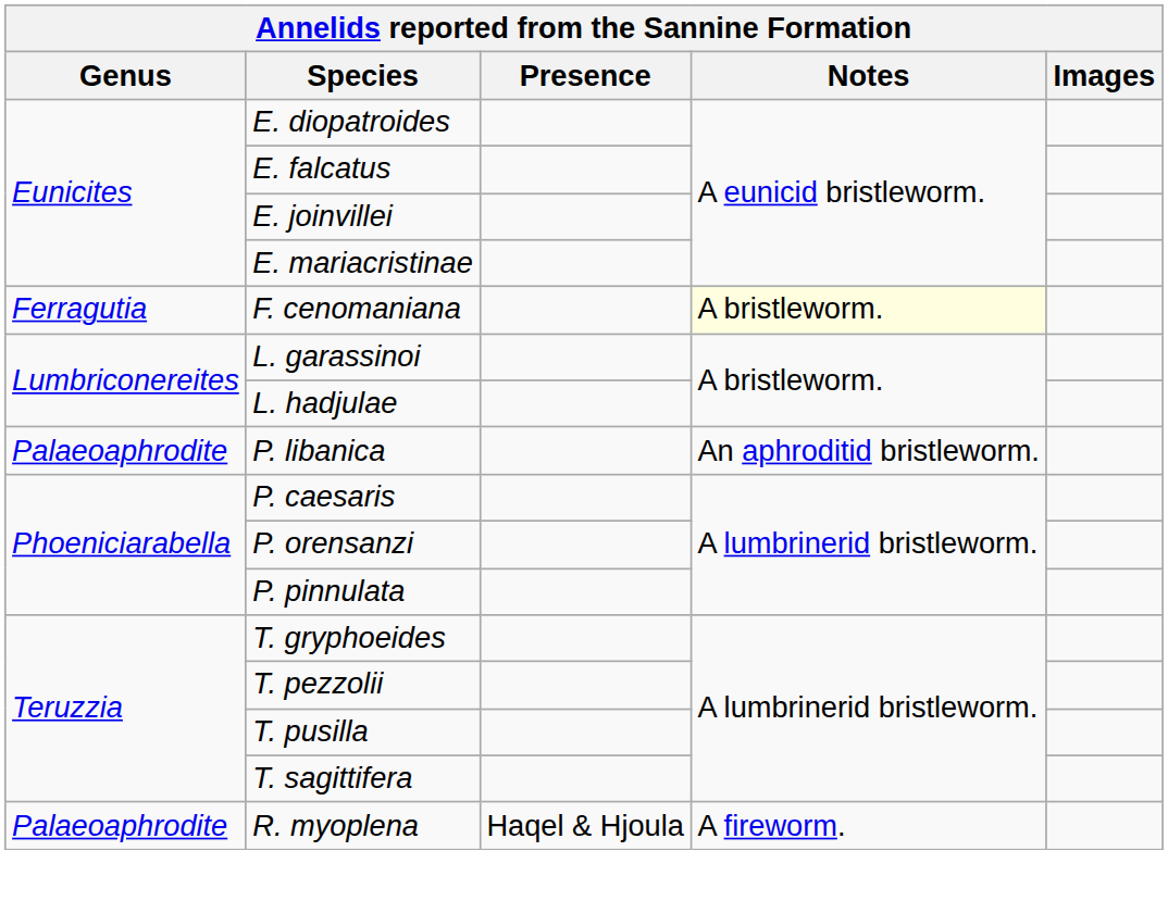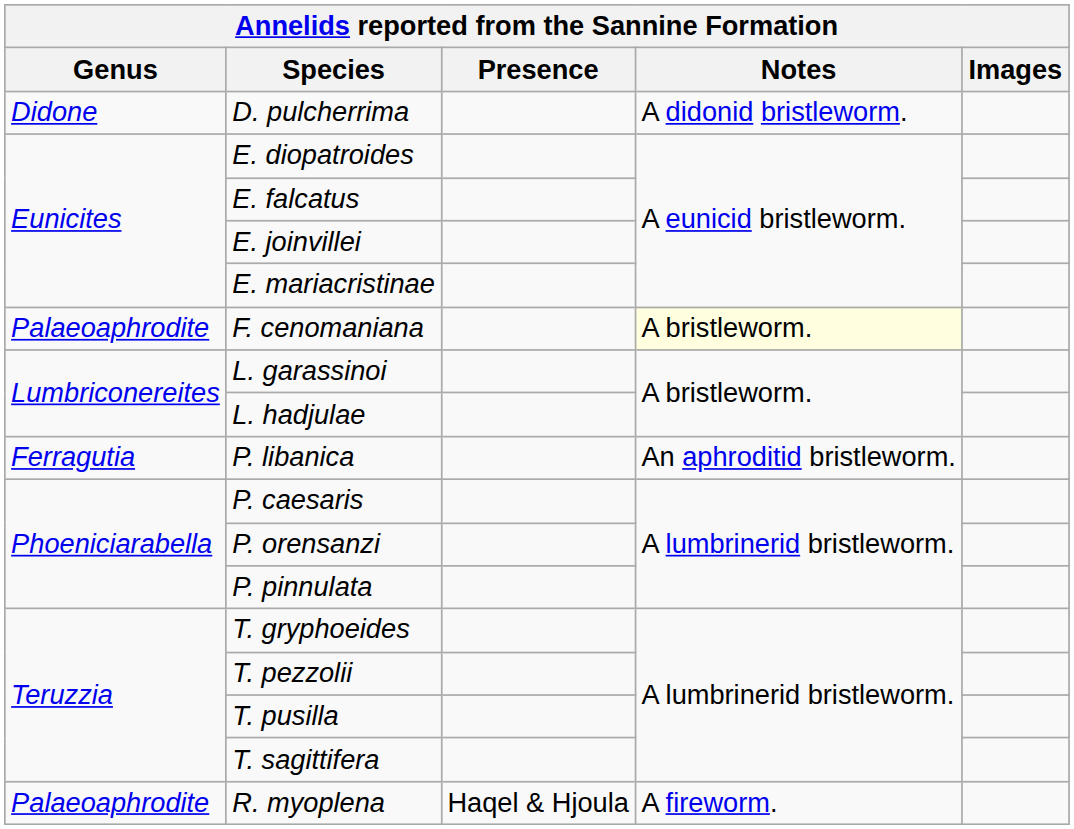 <table class="wikitable" align="center">
 <tr>
 <th colspan="5" align="center"><strong><a href='#'>Annelids</a> reported from the Sannine Formation</strong></th>
 </tr>
 <tr>
 <th>Genus</th>
 <th>Species</th>
 <th>Presence</th>
 <th>Notes</th>
 <th>Images</th>
+</tr>
+<tr>
+<td><em><a href='#'>Didone</a></em></td>
+<td><em>D. pulcherrima</em></td>
+<td></td>
+<td>A <a href='#'>didonid</a> <a href='#'>bristleworm</a>.</td>
+<td></td>
 </tr>
 <tr>
 <td rowspan="4"><em><a href='#'>Eunicites</a></em></td>
 <td><em>E. diopatroides</em></td>
 <td></td>
 <td rowspan="4">A <a href='#'>eunicid</a> bristleworm.</td>
 <td></td>
 </tr>
 <tr>
 <td><em>E. falcatus</em></td>
 <td></td>
 <td></td>
 </tr>
 <tr>
 <td><em>E. joinvillei</em></td>
 <td></td>
 <td></td>
 </tr>
 <tr>
 <td><em>E. mariacristinae</em></td>
 <td></td>
 <td></td>
 </tr>
 <tr>
-<td><em><a href='#'>Ferragutia</a></em></td>
+<td><em><a href='#'>Palaeoaphrodite</a></em></td>
 <td><em>F. cenomaniana</em></td>
 <td></td>
 <td style="background: lightyellow;">A bristleworm.</td>
 <td></td>
 </tr>
 <tr>
 <td rowspan="2"><em><a href='#'>Lumbriconereites</a></em></td>
 <td><em>L. garassinoi</em></td>
 <td></td>
 <td rowspan="2">A bristleworm.</td>
 <td></td>
 </tr>
 <tr>
 <td><em>L. hadjulae</em></td>
 <td></td>
 <td></td>
 </tr>
 <tr>
-<td><em><a href='#'>Palaeoaphrodite</a></em></td>
+<td><em><a href='#'>Ferragutia</a></em></td>
 <td><em>P. libanica</em></td>
 <td></td>
 <td>An <a href='#'>aphroditid</a> bristleworm.</td>
 <td></td>
 </tr>
 <tr>
 <td rowspan="3"><em><a href='#'>Phoeniciarabella</a></em></td>
 <td><em>P. caesaris</em></td>
 <td></td>
 <td rowspan="3">A <a href='#'>lumbrinerid</a> bristleworm.</td>
 <td></td>
 </tr>
 <tr>
 <td><em>P. orensanzi</em></td>
 <td></td>
 <td></td>
 </tr>
 <tr>
 <td><em>P. pinnulata</em></td>
 <td></td>
 <td></td>
 </tr>
 <tr>
 <td rowspan="4"><em><a href='#'>Teruzzia</a></em></td>
 <td><em>T. gryphoeides</em></td>
 <td></td>
 <td rowspan="4">A lumbrinerid bristleworm.</td>
 <td></td>
 </tr>
 <tr>
 <td><em>T. pezzolii</em></td>
 <td></td>
 <td></td>
 </tr>
 <tr>
 <td><em>T. pusilla</em></td>
 <td></td>
 <td></td>
 </tr>
 <tr>
 <td><em>T. sagittifera</em></td>
 <td></td>
 <td></td>
 </tr>
 <tr>
 <td><em><a href='#'>Palaeoaphrodite</a></em></td>
 <td><em>R. myoplena</em></td>
 <td>Haqel & Hjoula</td>
 <td>A <a href='#'>fireworm</a>.</td>
 <td></td>
 </tr>
 </table>
